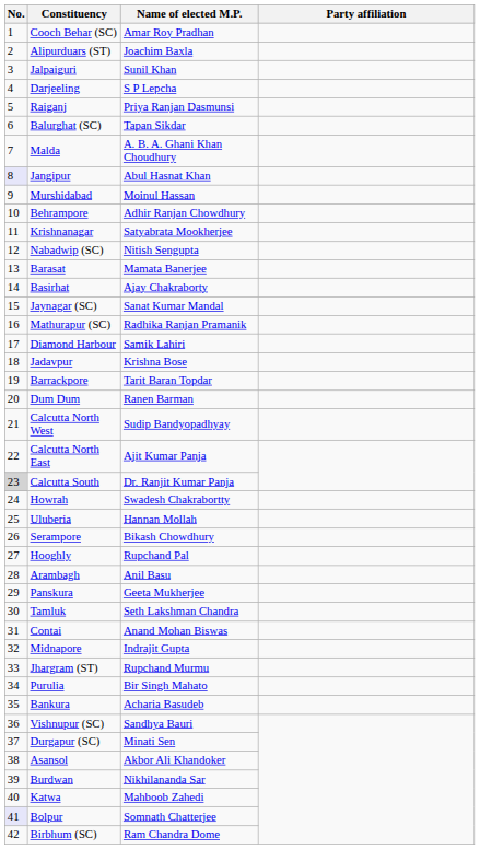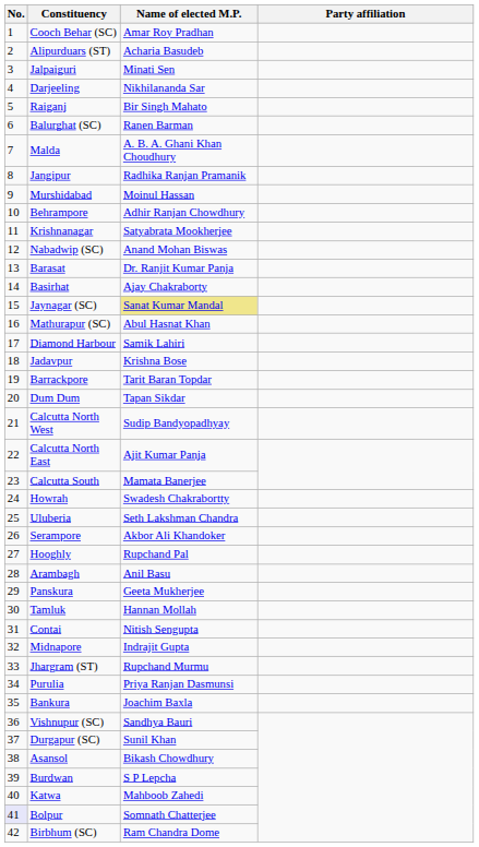 <table class="wikitable">
 <tr style="background:#ccc; text-align:center;">
 <th>No.</th>
 <th style="width:120px">Constituency</th>
 <th style="width:180px">Name of elected M.P.</th>
 <th colspan="2" style="width:18em">Party affiliation</th>
 </tr>
 <tr>
 <td>1</td>
 <td><a href='#'>Cooch Behar</a> (SC)</td>
 <td><a href='#'>Amar Roy Pradhan</a></td>
 <td></td>
 </tr>
 <tr>
 <td>2</td>
 <td><a href='#'>Alipurduars</a> (ST)</td>
-<td><a href='#'>Joachim Baxla</a></td>
+<td><a href='#'>Acharia Basudeb</a></td>
 <td></td>
 </tr>
 <tr>
 <td>3</td>
 <td><a href='#'>Jalpaiguri</a></td>
-<td><a href='#'>Sunil Khan</a></td>
+<td><a href='#'>Minati Sen</a></td>
 <td></td>
 </tr>
 <tr>
 <td>4</td>
 <td><a href='#'>Darjeeling</a></td>
-<td><a href='#'>S P Lepcha</a></td>
+<td><a href='#'>Nikhilananda Sar</a></td>
 </tr>
 <tr>
 <td>5</td>
 <td><a href='#'>Raiganj</a></td>
-<td><a href='#'>Priya Ranjan Dasmunsi</a></td>
+<td><a href='#'>Bir Singh Mahato</a></td>
 <td></td>
 </tr>
 <tr>
 <td>6</td>
 <td><a href='#'>Balurghat</a> (SC)</td>
-<td><a href='#'>Tapan Sikdar</a></td>
+<td><a href='#'>Ranen Barman</a></td>
 <td></td>
 </tr>
 <tr>
 <td>7</td>
 <td><a href='#'>Malda</a></td>
 <td><a href='#'>A. B. A. Ghani Khan Choudhury</a></td>
 <td></td>
 </tr>
 <tr>
-<td style="background: lavender;">8</td>
+<td>8</td>
 <td><a href='#'>Jangipur</a></td>
-<td><a href='#'>Abul Hasnat Khan</a></td>
+<td><a href='#'>Radhika Ranjan Pramanik</a></td>
 <td></td>
 </tr>
 <tr>
 <td>9</td>
 <td><a href='#'>Murshidabad</a></td>
 <td><a href='#'>Moinul Hassan</a></td>
 </tr>
 <tr>
 <td>10</td>
 <td><a href='#'>Behrampore</a></td>
 <td><a href='#'>Adhir Ranjan Chowdhury</a></td>
 <td></td>
 </tr>
 <tr>
 <td>11</td>
 <td><a href='#'>Krishnanagar</a></td>
 <td><a href='#'>Satyabrata Mookherjee</a></td>
 <td></td>
 </tr>
 <tr>
 <td>12</td>
 <td><a href='#'>Nabadwip</a> (SC)</td>
-<td><a href='#'>Nitish Sengupta</a></td>
+<td><a href='#'>Anand Mohan Biswas</a></td>
 <td></td>
 </tr>
 <tr>
 <td>13</td>
 <td><a href='#'>Barasat</a></td>
-<td><a href='#'>Mamata Banerjee</a></td>
+<td><a href='#'>Dr. Ranjit Kumar Panja</a></td>
 </tr>
 <tr>
 <td>14</td>
 <td><a href='#'>Basirhat</a></td>
 <td><a href='#'>Ajay Chakraborty</a></td>
 <td></td>
 </tr>
 <tr>
 <td>15</td>
 <td><a href='#'>Jaynagar</a> (SC)</td>
-<td><a href='#'>Sanat Kumar Mandal</a></td>
+<td style="background: khaki;"><a href='#'>Sanat Kumar Mandal</a></td>
 <td></td>
 </tr>
 <tr>
 <td>16</td>
 <td><a href='#'>Mathurapur</a> (SC)</td>
-<td><a href='#'>Radhika Ranjan Pramanik</a></td>
+<td><a href='#'>Abul Hasnat Khan</a></td>
 <td></td>
 </tr>
 <tr>
 <td>17</td>
 <td><a href='#'>Diamond Harbour</a></td>
 <td><a href='#'>Samik Lahiri</a></td>
 </tr>
 <tr>
 <td>18</td>
 <td><a href='#'>Jadavpur</a></td>
 <td><a href='#'>Krishna Bose</a></td>
 <td></td>
 </tr>
 <tr>
 <td>19</td>
 <td><a href='#'>Barrackpore</a></td>
 <td><a href='#'>Tarit Baran Topdar</a></td>
 <td></td>
 </tr>
 <tr>
 <td>20</td>
 <td><a href='#'>Dum Dum</a></td>
-<td><a href='#'>Ranen Barman</a></td>
+<td><a href='#'>Tapan Sikdar</a></td>
 <td></td>
 </tr>
 <tr>
 <td>21</td>
 <td><a href='#'>Calcutta North West</a></td>
 <td><a href='#'>Sudip Bandyopadhyay</a></td>
 <td></td>
 </tr>
 <tr>
 <td>22</td>
 <td><a href='#'>Calcutta North East</a></td>
 <td><a href='#'>Ajit Kumar Panja</a></td>
 </tr>
 <tr>
-<td style="background: lightgrey;">23</td>
+<td>23</td>
 <td><a href='#'>Calcutta South</a></td>
-<td><a href='#'>Dr. Ranjit Kumar Panja</a></td>
+<td><a href='#'>Mamata Banerjee</a></td>
 </tr>
 <tr>
 <td>24</td>
 <td><a href='#'>Howrah</a></td>
 <td><a href='#'>Swadesh Chakrabortty</a></td>
 <td></td>
 </tr>
 <tr>
 <td>25</td>
 <td><a href='#'>Uluberia</a></td>
-<td><a href='#'>Hannan Mollah</a></td>
+<td><a href='#'>Seth Lakshman Chandra</a></td>
 </tr>
 <tr>
 <td>26</td>
 <td><a href='#'>Serampore</a></td>
-<td><a href='#'>Bikash Chowdhury</a></td>
+<td><a href='#'>Akbor Ali Khandoker</a></td>
 <td></td>
 </tr>
 <tr>
 <td>27</td>
 <td><a href='#'>Hooghly</a></td>
 <td><a href='#'>Rupchand Pal</a></td>
 <td></td>
 </tr>
 <tr>
 <td>28</td>
 <td><a href='#'>Arambagh</a></td>
 <td><a href='#'>Anil Basu</a></td>
 </tr>
 <tr>
 <td>29</td>
 <td><a href='#'>Panskura</a></td>
 <td><a href='#'>Geeta Mukherjee</a></td>
 <td></td>
 </tr>
 <tr>
 <td>30</td>
 <td><a href='#'>Tamluk</a></td>
-<td><a href='#'>Seth Lakshman Chandra</a></td>
+<td><a href='#'>Hannan Mollah</a></td>
 <td></td>
 </tr>
 <tr>
 <td>31</td>
 <td><a href='#'>Contai</a></td>
-<td><a href='#'>Anand Mohan Biswas</a></td>
+<td><a href='#'>Nitish Sengupta</a></td>
 <td></td>
 </tr>
 <tr>
 <td>32</td>
 <td><a href='#'>Midnapore</a></td>
 <td><a href='#'>Indrajit Gupta</a></td>
 <td></td>
 </tr>
 <tr>
 <td>33</td>
 <td><a href='#'>Jhargram</a> (ST)</td>
 <td><a href='#'>Rupchand Murmu</a></td>
 <td></td>
 </tr>
 <tr>
 <td>34</td>
 <td><a href='#'>Purulia</a></td>
-<td><a href='#'>Bir Singh Mahato</a></td>
+<td><a href='#'>Priya Ranjan Dasmunsi</a></td>
 <td></td>
 </tr>
 <tr>
 <td>35</td>
 <td><a href='#'>Bankura</a></td>
-<td><a href='#'>Acharia Basudeb</a></td>
+<td><a href='#'>Joachim Baxla</a></td>
 <td></td>
 </tr>
 <tr>
 <td>36</td>
 <td><a href='#'>Vishnupur</a> (SC)</td>
 <td><a href='#'>Sandhya Bauri</a></td>
 </tr>
 <tr>
 <td>37</td>
 <td><a href='#'>Durgapur</a> (SC)</td>
-<td><a href='#'>Minati Sen</a></td>
+<td><a href='#'>Sunil Khan</a></td>
 </tr>
 <tr>
 <td>38</td>
 <td><a href='#'>Asansol</a></td>
-<td><a href='#'>Akbor Ali Khandoker</a></td>
+<td><a href='#'>Bikash Chowdhury</a></td>
 </tr>
 <tr>
 <td>39</td>
 <td><a href='#'>Burdwan</a></td>
-<td><a href='#'>Nikhilananda Sar</a></td>
+<td><a href='#'>S P Lepcha</a></td>
 </tr>
 <tr>
 <td>40</td>
 <td><a href='#'>Katwa</a></td>
 <td><a href='#'>Mahboob Zahedi</a></td>
 </tr>
 <tr>
 <td style="background: lavender;">41</td>
 <td><a href='#'>Bolpur</a></td>
 <td><a href='#'>Somnath Chatterjee</a></td>
 </tr>
 <tr>
 <td>42</td>
 <td><a href='#'>Birbhum</a> (SC)</td>
 <td><a href='#'>Ram Chandra Dome</a></td>
 </tr>
 </table>
